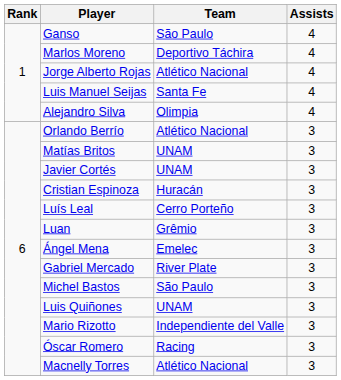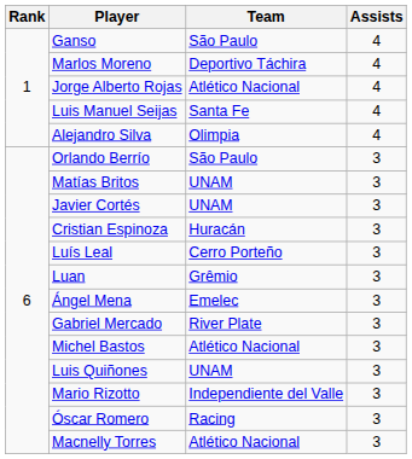 <table class="wikitable">
 <tr>
 <th>Rank</th>
 <th>Player</th>
 <th>Team</th>
 <th>Assists</th>
 </tr>
 <tr>
 <td align=center rowspan=5>1</td>
 <td> <a href='#'>Ganso</a></td>
 <td> <a href='#'>São Paulo</a></td>
 <td align=center>4</td>
 </tr>
 <tr>
 <td> <a href='#'>Marlos Moreno</a></td>
 <td> <a href='#'>Deportivo Táchira</a></td>
 <td align=center>4</td>
 </tr>
 <tr>
 <td> <a href='#'>Jorge Alberto Rojas</a></td>
 <td> <a href='#'>Atlético Nacional</a></td>
 <td align=center>4</td>
 </tr>
 <tr>
 <td> <a href='#'>Luis Manuel Seijas</a></td>
 <td> <a href='#'>Santa Fe</a></td>
 <td align=center>4</td>
 </tr>
 <tr>
 <td> <a href='#'>Alejandro Silva</a></td>
 <td> <a href='#'>Olimpia</a></td>
 <td align=center>4</td>
 </tr>
 <tr>
 <td align=center rowspan=13>6</td>
 <td> <a href='#'>Orlando Berrío</a></td>
-<td> <a href='#'>Atlético Nacional</a></td>
+<td> <a href='#'>São Paulo</a></td>
 <td align=center>3</td>
 </tr>
 <tr>
 <td> <a href='#'>Matías Britos</a></td>
 <td> <a href='#'>UNAM</a></td>
 <td align=center>3</td>
 </tr>
 <tr>
 <td> <a href='#'>Javier Cortés</a></td>
 <td> <a href='#'>UNAM</a></td>
 <td align=center>3</td>
 </tr>
 <tr>
 <td> <a href='#'>Cristian Espinoza</a></td>
 <td> <a href='#'>Huracán</a></td>
 <td align=center>3</td>
 </tr>
 <tr>
 <td> <a href='#'>Luís Leal</a></td>
 <td> <a href='#'>Cerro Porteño</a></td>
 <td align=center>3</td>
 </tr>
 <tr>
 <td> <a href='#'>Luan</a></td>
 <td> <a href='#'>Grêmio</a></td>
 <td align=center>3</td>
 </tr>
 <tr>
 <td> <a href='#'>Ángel Mena</a></td>
 <td> <a href='#'>Emelec</a></td>
 <td align=center>3</td>
 </tr>
 <tr>
 <td> <a href='#'>Gabriel Mercado</a></td>
 <td> <a href='#'>River Plate</a></td>
 <td align=center>3</td>
 </tr>
 <tr>
 <td> <a href='#'>Michel Bastos</a></td>
-<td> <a href='#'>São Paulo</a></td>
+<td> <a href='#'>Atlético Nacional</a></td>
 <td align=center>3</td>
 </tr>
 <tr>
 <td> <a href='#'>Luis Quiñones</a></td>
 <td> <a href='#'>UNAM</a></td>
 <td align=center>3</td>
 </tr>
 <tr>
 <td> <a href='#'>Mario Rizotto</a></td>
 <td> <a href='#'>Independiente del Valle</a></td>
 <td align=center>3</td>
 </tr>
 <tr>
 <td> <a href='#'>Óscar Romero</a></td>
 <td> <a href='#'>Racing</a></td>
 <td align=center>3</td>
 </tr>
 <tr>
 <td> <a href='#'>Macnelly Torres</a></td>
 <td> <a href='#'>Atlético Nacional</a></td>
 <td align=center>3</td>
 </tr>
 </table>
